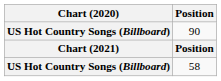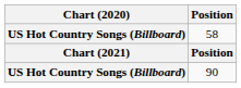 <table class="wikitable plainrowheaders" style="text-align:center">
 <tr>
 <th scope="col">Chart (2020)</th>
 <th scope="col">Position</th>
 </tr>
 <tr>
 <th scope="row">US Hot Country Songs (<em>Billboard</em>)</th>
-<td>90</td>
+<td>58</td>
 </tr>
 <tr>
 <th scope="col">Chart (2021)</th>
 <th scope="col">Position</th>
 </tr>
 <tr>
 <th scope="row">US Hot Country Songs (<em>Billboard</em>)</th>
-<td>58</td>
+<td>90</td>
 </tr>
 </table>
